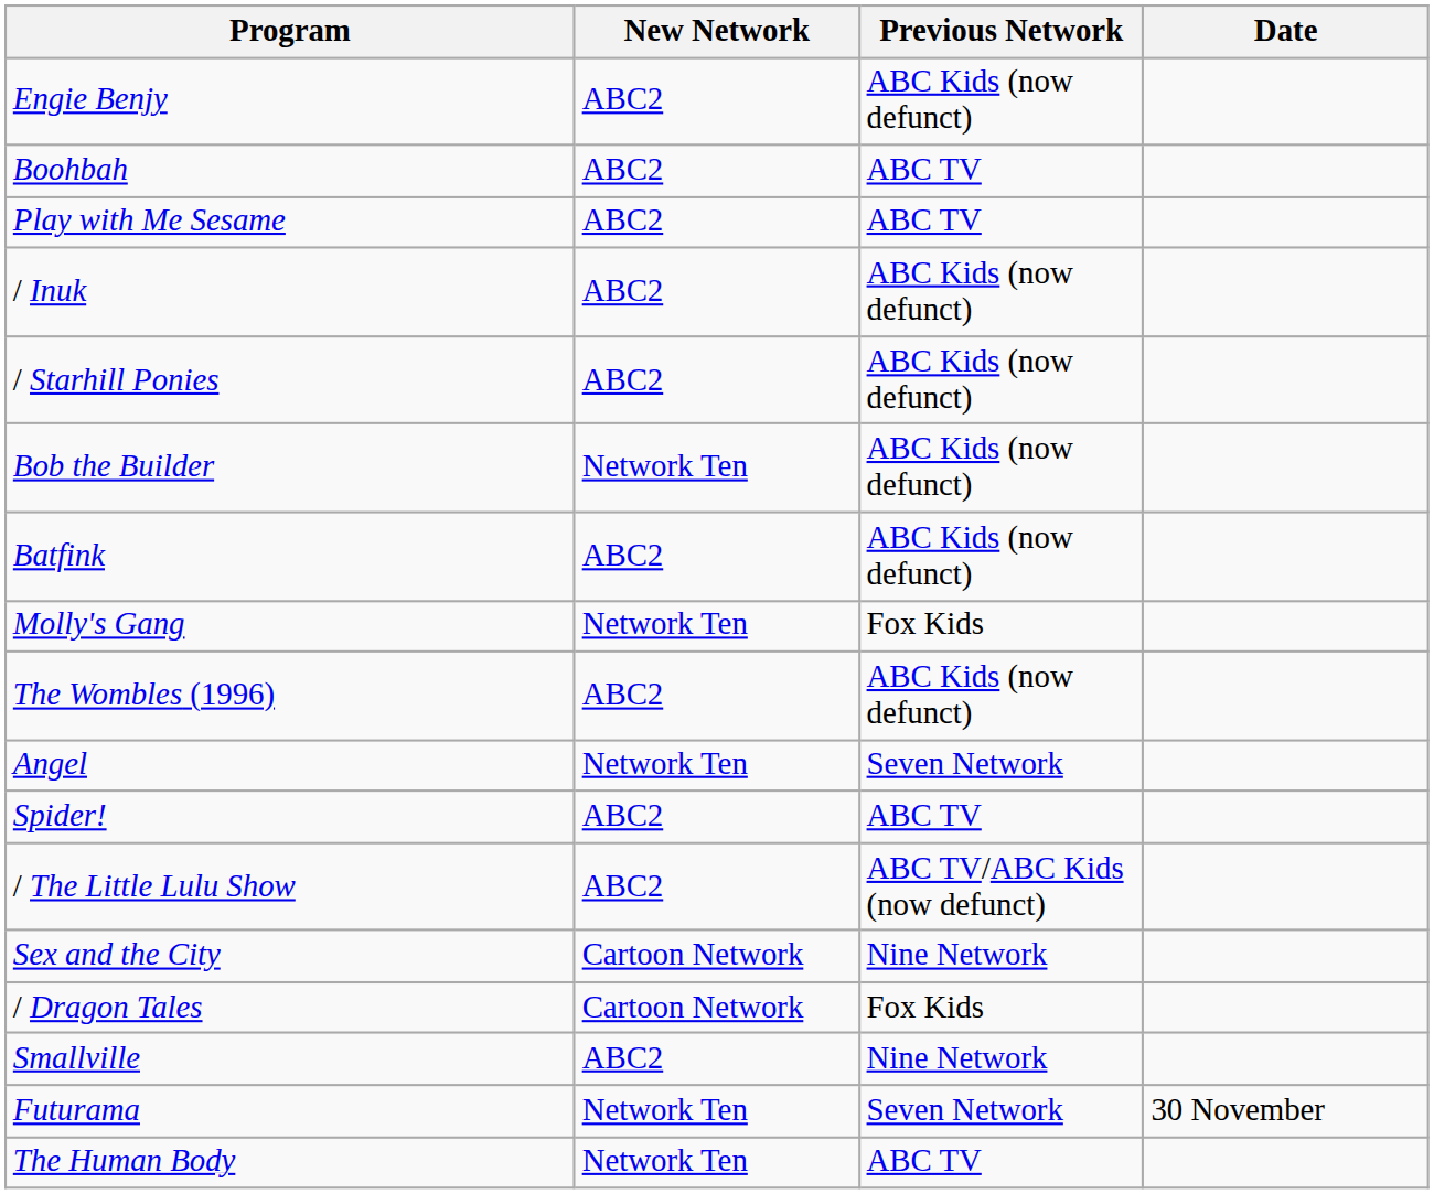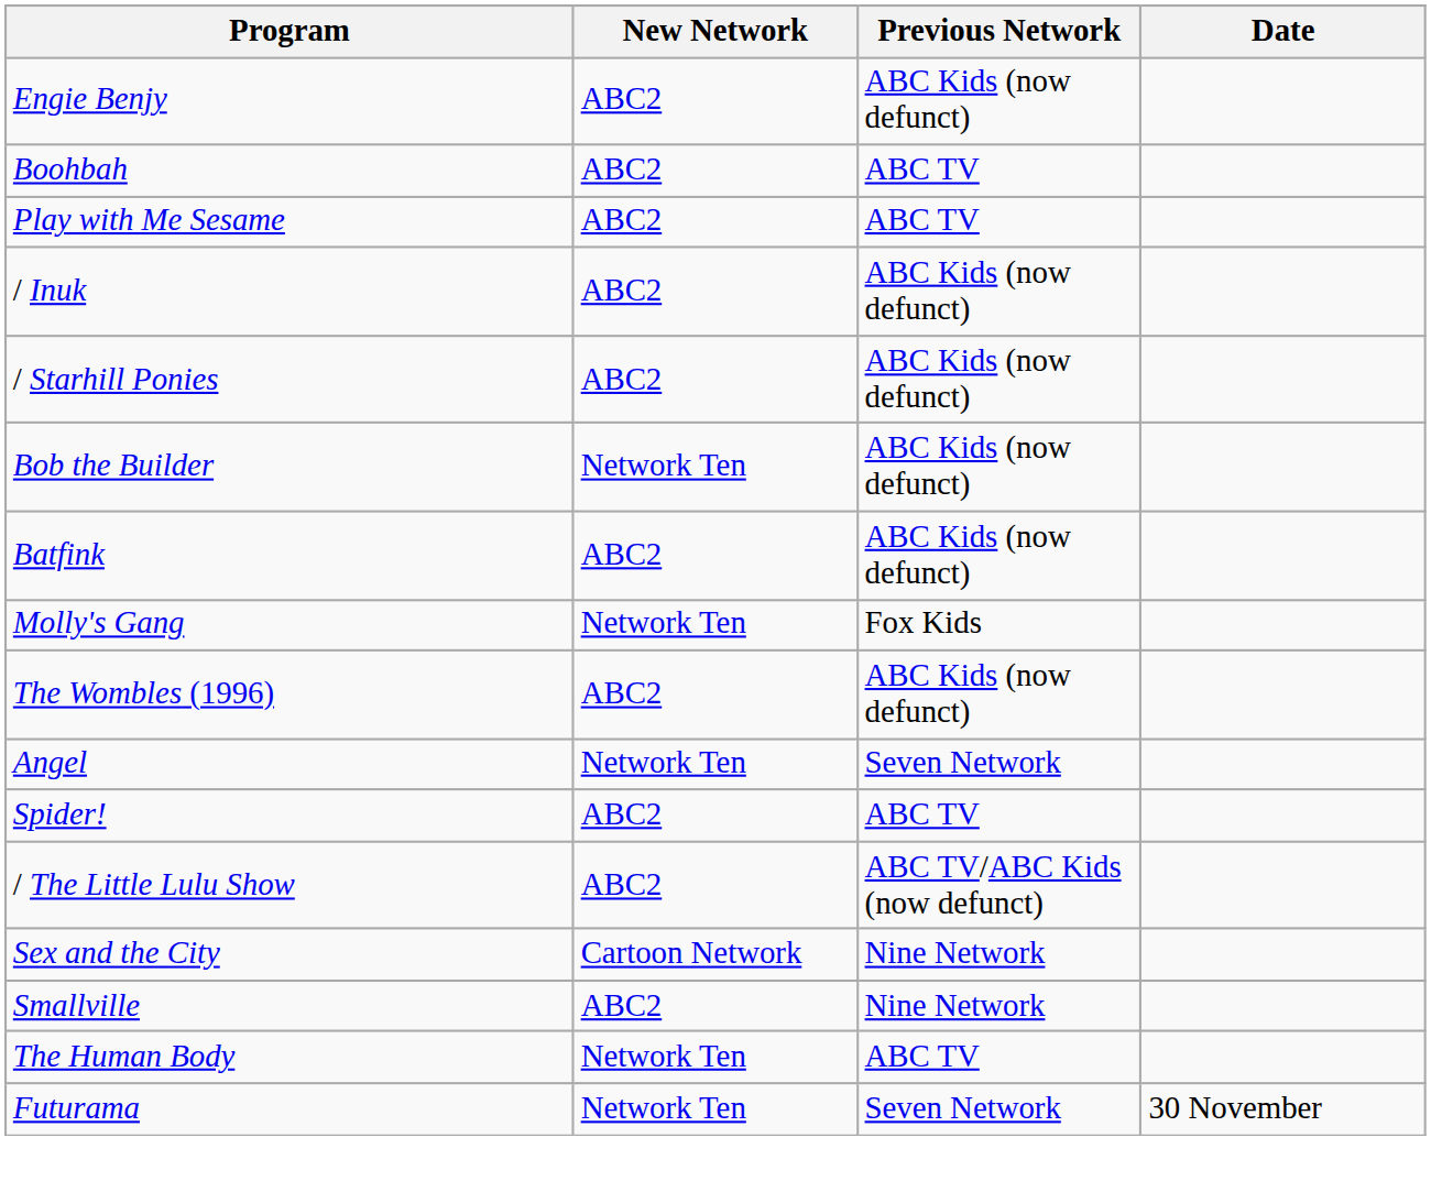 <table class="wikitable sortable" width="100%" style="font-size:87%;">
 <tr bgcolor="#efefef">
 <th width=40%>Program</th>
 <th width=20%>New Network</th>
 <th width=20%>Previous Network</th>
 <th width=20%>Date</th>
 </tr>
 <tr>
 <td> <em><a href='#'>Engie Benjy</a></em></td>
 <td><a href='#'>ABC2</a></td>
 <td><a href='#'>ABC Kids</a> (now defunct)</td>
 <td></td>
 </tr>
 <tr>
 <td> <em><a href='#'>Boohbah</a></em></td>
 <td><a href='#'>ABC2</a></td>
 <td><a href='#'>ABC TV</a></td>
 <td></td>
 </tr>
 <tr>
 <td> <em><a href='#'>Play with Me Sesame</a></em></td>
 <td><a href='#'>ABC2</a></td>
 <td><a href='#'>ABC TV</a></td>
 <td></td>
 </tr>
 <tr>
 <td>/ <em><a href='#'>Inuk</a></em></td>
 <td><a href='#'>ABC2</a></td>
 <td><a href='#'>ABC Kids</a> (now defunct)</td>
 <td></td>
 </tr>
 <tr>
 <td>/ <em><a href='#'>Starhill Ponies</a></em></td>
 <td><a href='#'>ABC2</a></td>
 <td><a href='#'>ABC Kids</a> (now defunct)</td>
 <td></td>
 </tr>
 <tr>
 <td> <em><a href='#'>Bob the Builder</a></em></td>
 <td><a href='#'>Network Ten</a></td>
 <td><a href='#'>ABC Kids</a> (now defunct)</td>
 <td></td>
 </tr>
 <tr>
 <td> <em><a href='#'>Batfink</a></em></td>
 <td><a href='#'>ABC2</a></td>
 <td><a href='#'>ABC Kids</a> (now defunct)</td>
 <td></td>
 </tr>
 <tr>
 <td> <em><a href='#'>Molly's Gang</a></em></td>
 <td><a href='#'>Network Ten</a></td>
 <td>Fox Kids</td>
 <td></td>
 </tr>
 <tr>
 <td> <a href='#'><em>The Wombles</em> (1996)</a></td>
 <td><a href='#'>ABC2</a></td>
 <td><a href='#'>ABC Kids</a> (now defunct)</td>
 <td></td>
 </tr>
 <tr>
 <td> <em><a href='#'>Angel</a></em></td>
 <td><a href='#'>Network Ten</a></td>
 <td><a href='#'>Seven Network</a></td>
 <td></td>
 </tr>
 <tr>
 <td> <em><a href='#'>Spider!</a></em></td>
 <td><a href='#'>ABC2</a></td>
 <td><a href='#'>ABC TV</a></td>
 <td></td>
 </tr>
 <tr>
 <td>/ <em><a href='#'>The Little Lulu Show</a></em></td>
 <td><a href='#'>ABC2</a></td>
 <td><a href='#'>ABC TV</a>/<a href='#'>ABC Kids</a> (now defunct)</td>
 <td></td>
 </tr>
 <tr>
 <td> <em><a href='#'>Sex and the City</a></em></td>
 <td><a href='#'>Cartoon Network</a></td>
 <td><a href='#'>Nine Network</a></td>
 <td></td>
 </tr>
 <tr>
-<td>/ <em><a href='#'>Dragon Tales</a></em></td>
-<td><a href='#'>Cartoon Network</a></td>
-<td>Fox Kids</td>
+<td> <em><a href='#'>Smallville</a></em></td>
+<td><a href='#'>ABC2</a></td>
+<td><a href='#'>Nine Network</a></td>
 <td></td>
 </tr>
 <tr>
-<td> <em><a href='#'>Smallville</a></em></td>
-<td><a href='#'>ABC2</a></td>
-<td><a href='#'>Nine Network</a></td>
+<td> <em><a href='#'>The Human Body</a></em></td>
+<td><a href='#'>Network Ten</a></td>
+<td><a href='#'>ABC TV</a></td>
 <td></td>
 </tr>
 <tr>
 <td> <em><a href='#'>Futurama</a></em></td>
 <td><a href='#'>Network Ten</a></td>
 <td><a href='#'>Seven Network</a></td>
 <td>30 November</td>
 </tr>
-<tr>
-<td> <em><a href='#'>The Human Body</a></em></td>
-<td><a href='#'>Network Ten</a></td>
-<td><a href='#'>ABC TV</a></td>
-<td></td>
-</tr>
 </table>
